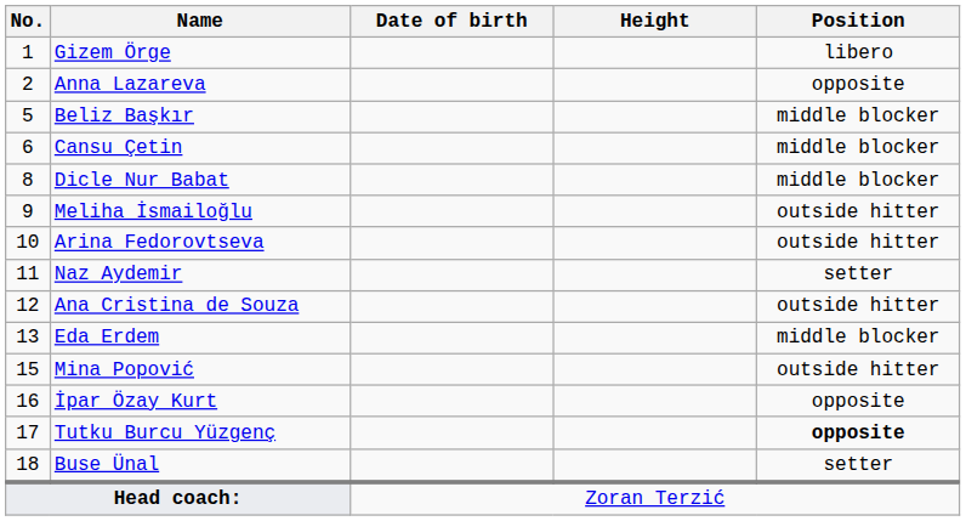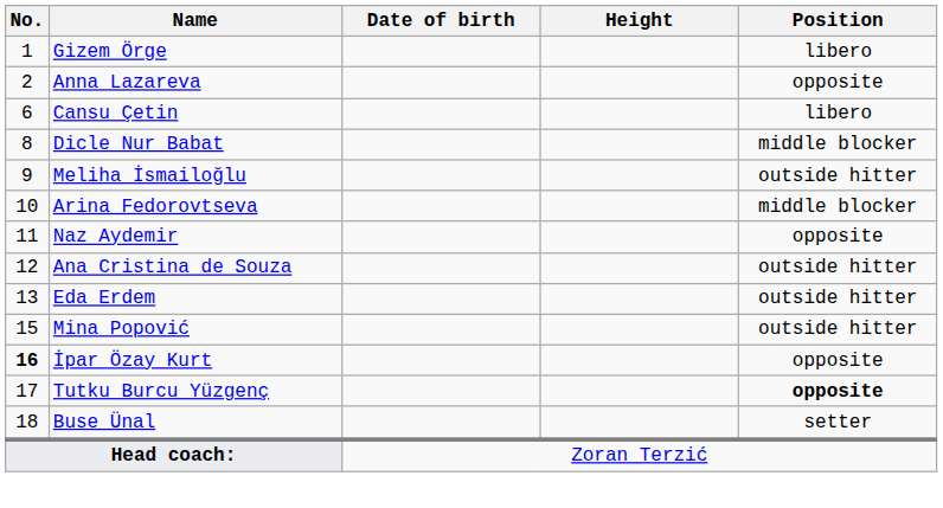 <table class="wikitable sortable" style="font-size:100%; text-align:center">
 <tr>
 <th>No.</th>
 <th style="width:15em">Name</th>
 <th style="width:10em">Date of birth</th>
 <th style="width:10em">Height</th>
 <th style="width:10em">Position</th>
 </tr>
 <tr>
 <td>1</td>
 <td align=left> <a href='#'>Gizem Örge</a></td>
 <td align=right></td>
 <td></td>
 <td>libero</td>
 </tr>
 <tr>
 <td>2</td>
 <td align=left> <a href='#'>Anna Lazareva</a></td>
 <td align=right></td>
 <td></td>
 <td>opposite</td>
 </tr>
 <tr>
-<td>5</td>
-<td align=left> <a href='#'>Beliz Başkır</a></td>
-<td align=right></td>
-<td></td>
-<td>middle blocker</td>
-</tr>
-<tr>
 <td>6</td>
 <td align=left> <a href='#'>Cansu Çetin</a></td>
 <td align=right></td>
 <td></td>
-<td>middle blocker</td>
+<td>libero</td>
 </tr>
 <tr>
 <td>8</td>
 <td align=left> <a href='#'>Dicle Nur Babat</a></td>
 <td align=right></td>
 <td></td>
 <td>middle blocker</td>
 </tr>
 <tr>
 <td>9</td>
 <td align=left> <a href='#'>Meliha İsmailoğlu</a></td>
 <td align=right></td>
 <td></td>
 <td>outside hitter</td>
 </tr>
 <tr>
 <td>10</td>
 <td align=left> <a href='#'>Arina Fedorovtseva</a></td>
 <td align=right></td>
 <td></td>
-<td>outside hitter</td>
+<td>middle blocker</td>
 </tr>
 <tr>
 <td>11</td>
 <td align=left> <a href='#'>Naz Aydemir</a></td>
 <td align=right></td>
 <td></td>
-<td>setter</td>
+<td>opposite</td>
 </tr>
 <tr>
 <td>12</td>
 <td align=left> <a href='#'>Ana Cristina de Souza</a></td>
 <td align=right></td>
 <td></td>
 <td>outside hitter</td>
 </tr>
 <tr>
 <td>13</td>
 <td align=left> <a href='#'>Eda Erdem</a></td>
 <td align=right></td>
 <td></td>
-<td>middle blocker</td>
+<td>outside hitter</td>
 </tr>
 <tr>
 <td>15</td>
 <td align=left> <a href='#'>Mina Popović</a></td>
 <td align=right></td>
 <td></td>
 <td>outside hitter</td>
 </tr>
 <tr>
-<td>16</td>
+<td><strong>16</strong></td>
 <td align=left> <a href='#'>İpar Özay Kurt</a></td>
 <td align=right></td>
 <td></td>
 <td>opposite</td>
 </tr>
 <tr>
 <td>17</td>
 <td align=left> <a href='#'>Tutku Burcu Yüzgenç</a></td>
 <td align=right></td>
 <td></td>
 <td><strong>opposite</strong></td>
 </tr>
 <tr>
 <td>18</td>
 <td align=left> <a href='#'>Buse Ünal</a></td>
 <td align=right></td>
 <td></td>
 <td>setter</td>
 </tr>
 <tr style="border-top: 3px solid grey">
 <td colspan=2 style="background:#EAECF0"><strong>Head coach:</strong></td>
 <td colspan=3> <a href='#'>Zoran Terzić</a></td>
 </tr>
 </table>
